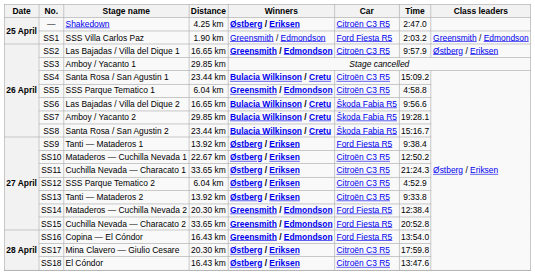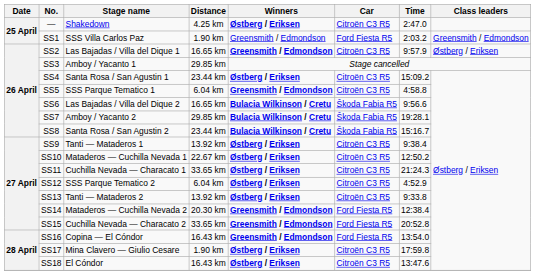 <table class="wikitable" style="font-size: 85%;">
 <tr>
 <th>Date</th>
 <th>No.</th>
 <th>Stage name</th>
 <th>Distance</th>
 <th>Winners</th>
 <th>Car</th>
 <th>Time</th>
 <th nowrap>Class leaders</th>
 </tr>
 <tr>
 <th nowrap rowspan="2">25 April</th>
 <td align="center">—</td>
 <td nowrap><a href='#'>Shakedown</a></td>
 <td align="center">4.25 km</td>
 <td><strong><a href='#'>Østberg</a> / <a href='#'>Eriksen</a></strong></td>
 <td><a href='#'>Citroën C3 R5</a></td>
 <td align="center">2:47.0</td>
 <td></td>
 </tr>
 <tr>
 <td align="center">SS1</td>
 <td>SSS Villa Carlos Paz</td>
 <td align="center">1.90 km</td>
 <td nowrap><a href='#'>Greensmith</a> / <a href='#'>Edmondson</a></td>
 <td nowrap><a href='#'>Ford Fiesta R5</a></td>
 <td align="center">2:03.2</td>
 <td nowrap><a href='#'>Greensmith</a> / <a href='#'>Edmondson</a></td>
 </tr>
 <tr>
 <th rowspan="7">26 April</th>
 <td align="center">SS2</td>
 <td>Las Bajadas / Villa del Dique 1</td>
 <td align="center">16.65 km</td>
 <td><strong><a href='#'>Greensmith</a> / <a href='#'>Edmondson</a></strong></td>
 <td><a href='#'>Citroën C3 R5</a></td>
 <td align="center">9:57.9</td>
 <td><a href='#'>Østberg</a> / <a href='#'>Eriksen</a></td>
 </tr>
 <tr>
 <td align="center">SS3</td>
 <td>Amboy / Yacanto 1</td>
 <td align="center">29.85 km</td>
 <td colspan="4" align="center"><em>Stage cancelled</em></td>
 </tr>
 <tr>
 <td align="center">SS4</td>
 <td>Santa Rosa / San Agustin 1</td>
 <td align="center">23.44 km</td>
-<td><strong><a href='#'>Bulacia Wilkinson</a> / <a href='#'>Cretu</a></strong></td>
+<td><strong><a href='#'>Østberg</a> / <a href='#'>Eriksen</a></strong></td>
 <td><a href='#'>Citroën C3 R5</a></td>
 <td align="center">15:09.2</td>
 <td rowspan="15"><a href='#'>Østberg</a> / <a href='#'>Eriksen</a></td>
 </tr>
 <tr>
 <td align="center">SS5</td>
 <td>SSS Parque Tematico 1</td>
 <td align="center">6.04 km</td>
 <td nowrap><strong><a href='#'>Greensmith</a> / <a href='#'>Edmondson</a></strong></td>
 <td><a href='#'>Citroën C3 R5</a></td>
 <td align="center">4:58.8</td>
 </tr>
 <tr>
 <td align="center">SS6</td>
 <td>Las Bajadas / Villa del Dique 2</td>
 <td align="center">16.65 km</td>
 <td><strong><a href='#'>Bulacia Wilkinson</a> / <a href='#'>Cretu</a></strong></td>
 <td nowrap><a href='#'>Škoda Fabia R5</a></td>
 <td align="center">9:56.6</td>
 </tr>
 <tr>
 <td align="center">SS7</td>
 <td>Amboy / Yacanto 2</td>
 <td align="center">29.85 km</td>
 <td><strong><a href='#'>Bulacia Wilkinson</a> / <a href='#'>Cretu</a></strong></td>
 <td><a href='#'>Škoda Fabia R5</a></td>
 <td align="center">19:28.1</td>
 </tr>
 <tr>
 <td align="center">SS8</td>
 <td>Santa Rosa / San Agustin 2</td>
 <td align="center">23.44 km</td>
 <td><strong><a href='#'>Bulacia Wilkinson</a> / <a href='#'>Cretu</a></strong></td>
 <td><a href='#'>Škoda Fabia R5</a></td>
 <td align="center">15:16.7</td>
 </tr>
 <tr>
 <th rowspan="7">27 April</th>
 <td align="center">SS9</td>
 <td>Tanti — Mataderos 1</td>
 <td align="center">13.92 km</td>
 <td><strong><a href='#'>Østberg</a> / <a href='#'>Eriksen</a></strong></td>
-<td nowrap><a href='#'>Ford Fiesta R5</a></td>
+<td><a href='#'>Citroën C3 R5</a></td>
 <td align="center">9:38.4</td>
 </tr>
 <tr>
 <td align="center">SS10</td>
 <td>Mataderos — Cuchilla Nevada 1</td>
 <td align="center">22.67 km</td>
 <td><strong><a href='#'>Østberg</a> / <a href='#'>Eriksen</a></strong></td>
 <td><a href='#'>Citroën C3 R5</a></td>
 <td align="center">12:50.2</td>
 </tr>
 <tr>
 <td align="center">SS11</td>
 <td>Cuchilla Nevada — Characato 1</td>
 <td align="center">33.65 km</td>
 <td><strong><a href='#'>Østberg</a> / <a href='#'>Eriksen</a></strong></td>
 <td><a href='#'>Citroën C3 R5</a></td>
 <td align="center">21:24.3</td>
 </tr>
 <tr>
 <td align="center">SS12</td>
 <td>SSS Parque Tematico 2</td>
 <td align="center">6.04 km</td>
 <td><strong><a href='#'>Østberg</a> / <a href='#'>Eriksen</a></strong></td>
 <td><a href='#'>Citroën C3 R5</a></td>
 <td align="center">4:52.9</td>
 </tr>
 <tr>
 <td align="center">SS13</td>
 <td>Tanti — Mataderos 2</td>
 <td align="center">13.92 km</td>
 <td><strong><a href='#'>Østberg</a> / <a href='#'>Eriksen</a></strong></td>
 <td><a href='#'>Citroën C3 R5</a></td>
 <td align="center">9:33.8</td>
 </tr>
 <tr>
 <td align="center">SS14</td>
 <td nowrap>Mataderos — Cuchilla Nevada 2</td>
 <td align="center">20.30 km</td>
 <td><strong><a href='#'>Greensmith</a> / <a href='#'>Edmondson</a></strong></td>
 <td><a href='#'>Ford Fiesta R5</a></td>
 <td align="center">12:38.4</td>
 </tr>
 <tr>
 <td align="center">SS15</td>
 <td nowrap>Cuchilla Nevada — Characato 2</td>
 <td align="center">33.65 km</td>
 <td nowrap><strong><a href='#'>Greensmith</a> / <a href='#'>Edmondson</a></strong></td>
 <td><a href='#'>Ford Fiesta R5</a></td>
 <td align="center">20:52.8</td>
 </tr>
 <tr>
 <th rowspan="3">28 April</th>
 <td align="center">SS16</td>
 <td>Copina — El Cóndor</td>
 <td align="center">16.43 km</td>
 <td><strong><a href='#'>Greensmith</a> / <a href='#'>Edmondson</a></strong></td>
 <td><a href='#'>Ford Fiesta R5</a></td>
 <td align="center">13:54.0</td>
 </tr>
 <tr>
 <td align="center">SS17</td>
 <td>Mina Clavero — Giulio Cesare</td>
-<td align="center">20.30 km</td>
+<td align="center">1.90 km</td>
 <td><strong><a href='#'>Østberg</a> / <a href='#'>Eriksen</a></strong></td>
 <td><a href='#'>Citroën C3 R5</a></td>
 <td align="center">17:59.8</td>
 </tr>
 <tr>
 <td align="center">SS18</td>
 <td>El Cóndor</td>
 <td align="center">16.43 km</td>
 <td><strong><a href='#'>Østberg</a> / <a href='#'>Eriksen</a></strong></td>
 <td><a href='#'>Citroën C3 R5</a></td>
 <td align="center">13:47.6</td>
 </tr>
 <tr>
 </tr>
 </table>
